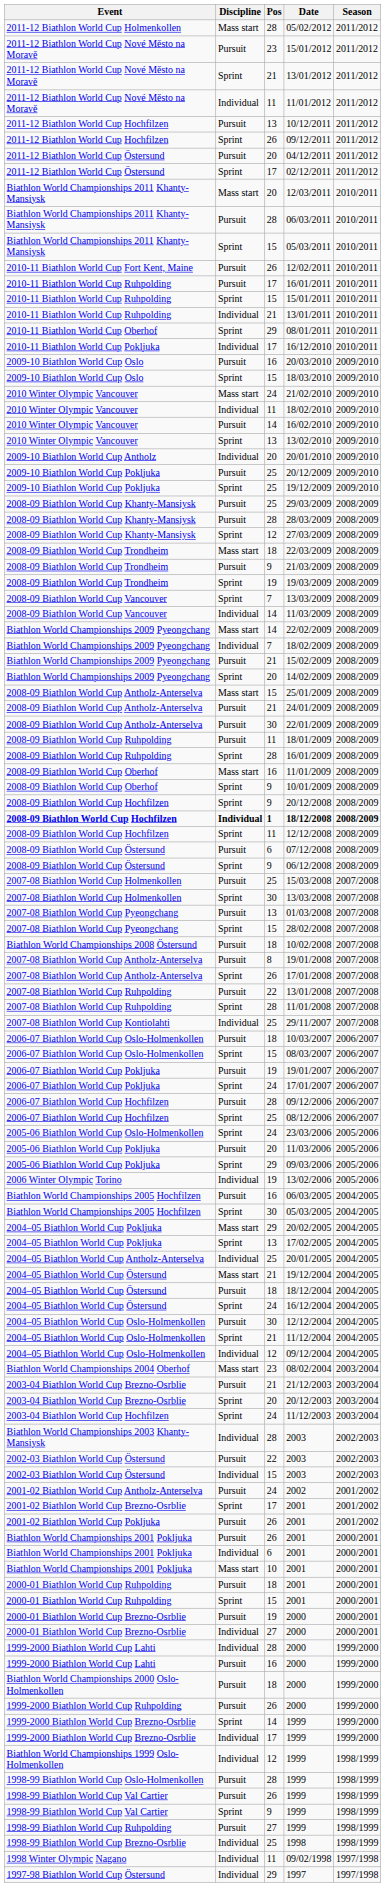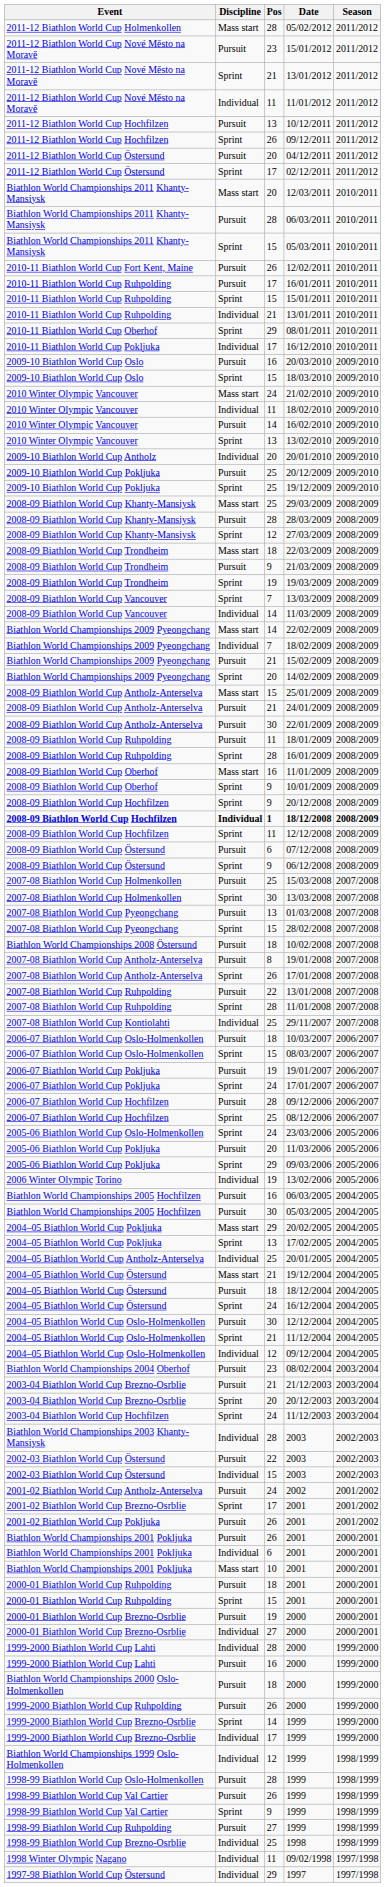 <table class="wikitable sortable">
 <tr>
 <th>Event</th>
 <th>Discipline</th>
 <th>Pos</th>
 <th>Date</th>
 <th>Season</th>
 </tr>
 <tr>
 <td><a href='#'>2011-12 Biathlon World Cup</a> <a href='#'>Holmenkollen</a></td>
 <td>Mass start</td>
 <td>28</td>
 <td>05/02/2012</td>
 <td>2011/2012</td>
 </tr>
 <tr>
 <td><a href='#'>2011-12 Biathlon World Cup</a> <a href='#'>Nové Město na Moravě</a></td>
 <td>Pursuit</td>
 <td>23</td>
 <td>15/01/2012</td>
 <td>2011/2012</td>
 </tr>
 <tr>
 <td><a href='#'>2011-12 Biathlon World Cup</a> <a href='#'>Nové Město na Moravě</a></td>
 <td>Sprint</td>
 <td>21</td>
 <td>13/01/2012</td>
 <td>2011/2012</td>
 </tr>
 <tr>
 <td><a href='#'>2011-12 Biathlon World Cup</a> <a href='#'>Nové Město na Moravě</a></td>
 <td>Individual</td>
 <td>11</td>
 <td>11/01/2012</td>
 <td>2011/2012</td>
 </tr>
 <tr>
 <td><a href='#'>2011-12 Biathlon World Cup</a> <a href='#'>Hochfilzen</a></td>
 <td>Pursuit</td>
 <td>13</td>
 <td>10/12/2011</td>
 <td>2011/2012</td>
 </tr>
 <tr>
 <td><a href='#'>2011-12 Biathlon World Cup</a> <a href='#'>Hochfilzen</a></td>
 <td>Sprint</td>
 <td>26</td>
 <td>09/12/2011</td>
 <td>2011/2012</td>
 </tr>
 <tr>
 <td><a href='#'>2011-12 Biathlon World Cup</a> <a href='#'>Östersund</a></td>
 <td>Pursuit</td>
 <td>20</td>
 <td>04/12/2011</td>
 <td>2011/2012</td>
 </tr>
 <tr>
 <td><a href='#'>2011-12 Biathlon World Cup</a> <a href='#'>Östersund</a></td>
 <td>Sprint</td>
 <td>17</td>
 <td>02/12/2011</td>
 <td>2011/2012</td>
 </tr>
 <tr>
 <td><a href='#'>Biathlon World Championships 2011</a> <a href='#'>Khanty-Mansiysk</a></td>
 <td>Mass start</td>
 <td>20</td>
 <td>12/03/2011</td>
 <td>2010/2011</td>
 </tr>
 <tr>
 <td><a href='#'>Biathlon World Championships 2011</a> <a href='#'>Khanty-Mansiysk</a></td>
 <td>Pursuit</td>
 <td>28</td>
 <td>06/03/2011</td>
 <td>2010/2011</td>
 </tr>
 <tr>
 <td><a href='#'>Biathlon World Championships 2011</a> <a href='#'>Khanty-Mansiysk</a></td>
 <td>Sprint</td>
 <td>15</td>
 <td>05/03/2011</td>
 <td>2010/2011</td>
 </tr>
 <tr>
 <td><a href='#'>2010-11 Biathlon World Cup</a> <a href='#'>Fort Kent, Maine</a></td>
 <td>Pursuit</td>
 <td>26</td>
 <td>12/02/2011</td>
 <td>2010/2011</td>
 </tr>
 <tr>
 <td><a href='#'>2010-11 Biathlon World Cup</a> <a href='#'>Ruhpolding</a></td>
 <td>Pursuit</td>
 <td>17</td>
 <td>16/01/2011</td>
 <td>2010/2011</td>
 </tr>
 <tr>
 <td><a href='#'>2010-11 Biathlon World Cup</a> <a href='#'>Ruhpolding</a></td>
 <td>Sprint</td>
 <td>15</td>
 <td>15/01/2011</td>
 <td>2010/2011</td>
 </tr>
 <tr>
 <td><a href='#'>2010-11 Biathlon World Cup</a> <a href='#'>Ruhpolding</a></td>
 <td>Individual</td>
 <td>21</td>
 <td>13/01/2011</td>
 <td>2010/2011</td>
 </tr>
 <tr>
 <td><a href='#'>2010-11 Biathlon World Cup</a> <a href='#'>Oberhof</a></td>
 <td>Sprint</td>
 <td>29</td>
 <td>08/01/2011</td>
 <td>2010/2011</td>
 </tr>
 <tr>
 <td><a href='#'>2010-11 Biathlon World Cup</a> <a href='#'>Pokljuka</a></td>
 <td>Individual</td>
 <td>17</td>
 <td>16/12/2010</td>
 <td>2010/2011</td>
 </tr>
 <tr>
 <td><a href='#'>2009-10 Biathlon World Cup</a> <a href='#'>Oslo</a></td>
 <td>Pursuit</td>
 <td>16</td>
 <td>20/03/2010</td>
 <td>2009/2010</td>
 </tr>
 <tr>
 <td><a href='#'>2009-10 Biathlon World Cup</a> <a href='#'>Oslo</a></td>
 <td>Sprint</td>
 <td>15</td>
 <td>18/03/2010</td>
 <td>2009/2010</td>
 </tr>
 <tr>
 <td><a href='#'>2010 Winter Olympic</a> <a href='#'>Vancouver</a></td>
 <td>Mass start</td>
 <td>24</td>
 <td>21/02/2010</td>
 <td>2009/2010</td>
 </tr>
 <tr>
 <td><a href='#'>2010 Winter Olympic</a> <a href='#'>Vancouver</a></td>
 <td>Individual</td>
 <td>11</td>
 <td>18/02/2010</td>
 <td>2009/2010</td>
 </tr>
 <tr>
 <td><a href='#'>2010 Winter Olympic</a> <a href='#'>Vancouver</a></td>
 <td>Pursuit</td>
 <td>14</td>
 <td>16/02/2010</td>
 <td>2009/2010</td>
 </tr>
 <tr>
 <td><a href='#'>2010 Winter Olympic</a> <a href='#'>Vancouver</a></td>
 <td>Sprint</td>
 <td>13</td>
 <td>13/02/2010</td>
 <td>2009/2010</td>
 </tr>
 <tr>
 <td><a href='#'>2009-10 Biathlon World Cup</a> <a href='#'>Antholz</a></td>
 <td>Individual</td>
 <td>20</td>
 <td>20/01/2010</td>
 <td>2009/2010</td>
 </tr>
 <tr>
 <td><a href='#'>2009-10 Biathlon World Cup</a> <a href='#'>Pokljuka</a></td>
 <td>Pursuit</td>
 <td>25</td>
 <td>20/12/2009</td>
 <td>2009/2010</td>
 </tr>
 <tr>
 <td><a href='#'>2009-10 Biathlon World Cup</a> <a href='#'>Pokljuka</a></td>
 <td>Sprint</td>
 <td>25</td>
 <td>19/12/2009</td>
 <td>2009/2010</td>
 </tr>
 <tr>
 <td><a href='#'>2008-09 Biathlon World Cup</a> <a href='#'>Khanty-Mansiysk</a></td>
-<td>Pursuit</td>
+<td>Mass start</td>
 <td>25</td>
 <td>29/03/2009</td>
 <td>2008/2009</td>
 </tr>
 <tr>
 <td><a href='#'>2008-09 Biathlon World Cup</a> <a href='#'>Khanty-Mansiysk</a></td>
 <td>Pursuit</td>
 <td>28</td>
 <td>28/03/2009</td>
 <td>2008/2009</td>
 </tr>
 <tr>
 <td><a href='#'>2008-09 Biathlon World Cup</a> <a href='#'>Khanty-Mansiysk</a></td>
 <td>Sprint</td>
 <td>12</td>
 <td>27/03/2009</td>
 <td>2008/2009</td>
 </tr>
 <tr>
 <td><a href='#'>2008-09 Biathlon World Cup</a> <a href='#'>Trondheim</a></td>
 <td>Mass start</td>
 <td>18</td>
 <td>22/03/2009</td>
 <td>2008/2009</td>
 </tr>
 <tr>
 <td><a href='#'>2008-09 Biathlon World Cup</a> <a href='#'>Trondheim</a></td>
 <td>Pursuit</td>
 <td>9</td>
 <td>21/03/2009</td>
 <td>2008/2009</td>
 </tr>
 <tr>
 <td><a href='#'>2008-09 Biathlon World Cup</a> <a href='#'>Trondheim</a></td>
 <td>Sprint</td>
 <td>19</td>
 <td>19/03/2009</td>
 <td>2008/2009</td>
 </tr>
 <tr>
 <td><a href='#'>2008-09 Biathlon World Cup</a> <a href='#'>Vancouver</a></td>
 <td>Sprint</td>
 <td>7</td>
 <td>13/03/2009</td>
 <td>2008/2009</td>
 </tr>
 <tr>
 <td><a href='#'>2008-09 Biathlon World Cup</a> <a href='#'>Vancouver</a></td>
 <td>Individual</td>
 <td>14</td>
 <td>11/03/2009</td>
 <td>2008/2009</td>
 </tr>
 <tr>
 <td><a href='#'>Biathlon World Championships 2009</a> <a href='#'>Pyeongchang</a></td>
 <td>Mass start</td>
 <td>14</td>
 <td>22/02/2009</td>
 <td>2008/2009</td>
 </tr>
 <tr>
 <td><a href='#'>Biathlon World Championships 2009</a> <a href='#'>Pyeongchang</a></td>
 <td>Individual</td>
 <td>7</td>
 <td>18/02/2009</td>
 <td>2008/2009</td>
 </tr>
 <tr>
 <td><a href='#'>Biathlon World Championships 2009</a> <a href='#'>Pyeongchang</a></td>
 <td>Pursuit</td>
 <td>21</td>
 <td>15/02/2009</td>
 <td>2008/2009</td>
 </tr>
 <tr>
 <td><a href='#'>Biathlon World Championships 2009</a> <a href='#'>Pyeongchang</a></td>
 <td>Sprint</td>
 <td>20</td>
 <td>14/02/2009</td>
 <td>2008/2009</td>
 </tr>
 <tr>
 <td><a href='#'>2008-09 Biathlon World Cup</a> <a href='#'>Antholz-Anterselva</a></td>
 <td>Mass start</td>
 <td>15</td>
 <td>25/01/2009</td>
 <td>2008/2009</td>
 </tr>
 <tr>
 <td><a href='#'>2008-09 Biathlon World Cup</a> <a href='#'>Antholz-Anterselva</a></td>
 <td>Pursuit</td>
 <td>21</td>
 <td>24/01/2009</td>
 <td>2008/2009</td>
 </tr>
 <tr>
 <td><a href='#'>2008-09 Biathlon World Cup</a> <a href='#'>Antholz-Anterselva</a></td>
 <td>Pursuit</td>
 <td>30</td>
 <td>22/01/2009</td>
 <td>2008/2009</td>
 </tr>
 <tr>
 <td><a href='#'>2008-09 Biathlon World Cup</a> <a href='#'>Ruhpolding</a></td>
 <td>Pursuit</td>
 <td>11</td>
 <td>18/01/2009</td>
 <td>2008/2009</td>
 </tr>
 <tr>
 <td><a href='#'>2008-09 Biathlon World Cup</a> <a href='#'>Ruhpolding</a></td>
 <td>Sprint</td>
 <td>28</td>
 <td>16/01/2009</td>
 <td>2008/2009</td>
 </tr>
 <tr>
 <td><a href='#'>2008-09 Biathlon World Cup</a> <a href='#'>Oberhof</a></td>
 <td>Mass start</td>
 <td>16</td>
 <td>11/01/2009</td>
 <td>2008/2009</td>
 </tr>
 <tr>
 <td><a href='#'>2008-09 Biathlon World Cup</a> <a href='#'>Oberhof</a></td>
 <td>Sprint</td>
 <td>9</td>
 <td>10/01/2009</td>
 <td>2008/2009</td>
 </tr>
 <tr>
 <td><a href='#'>2008-09 Biathlon World Cup</a> <a href='#'>Hochfilzen</a></td>
 <td>Sprint</td>
 <td>9</td>
 <td>20/12/2008</td>
 <td>2008/2009</td>
 </tr>
 <tr>
 <td><strong><a href='#'>2008-09 Biathlon World Cup</a> <a href='#'>Hochfilzen</a></strong></td>
 <td><strong>Individual</strong></td>
 <td><strong>1</strong></td>
 <td><strong>18/12/2008</strong></td>
 <td><strong>2008/2009</strong></td>
 </tr>
 <tr>
 <td><a href='#'>2008-09 Biathlon World Cup</a> <a href='#'>Hochfilzen</a></td>
 <td>Sprint</td>
 <td>11</td>
 <td>12/12/2008</td>
 <td>2008/2009</td>
 </tr>
 <tr>
 <td><a href='#'>2008-09 Biathlon World Cup</a> <a href='#'>Östersund</a></td>
 <td>Pursuit</td>
 <td>6</td>
 <td>07/12/2008</td>
 <td>2008/2009</td>
 </tr>
 <tr>
 <td><a href='#'>2008-09 Biathlon World Cup</a> <a href='#'>Östersund</a></td>
 <td>Sprint</td>
 <td>9</td>
 <td>06/12/2008</td>
 <td>2008/2009</td>
 </tr>
 <tr>
 <td><a href='#'>2007-08 Biathlon World Cup</a> <a href='#'>Holmenkollen</a></td>
 <td>Pursuit</td>
 <td>25</td>
 <td>15/03/2008</td>
 <td>2007/2008</td>
 </tr>
 <tr>
 <td><a href='#'>2007-08 Biathlon World Cup</a> <a href='#'>Holmenkollen</a></td>
 <td>Sprint</td>
 <td>30</td>
 <td>13/03/2008</td>
 <td>2007/2008</td>
 </tr>
 <tr>
 <td><a href='#'>2007-08 Biathlon World Cup</a> <a href='#'>Pyeongchang</a></td>
 <td>Pursuit</td>
 <td>13</td>
 <td>01/03/2008</td>
 <td>2007/2008</td>
 </tr>
 <tr>
 <td><a href='#'>2007-08 Biathlon World Cup</a> <a href='#'>Pyeongchang</a></td>
 <td>Sprint</td>
 <td>15</td>
 <td>28/02/2008</td>
 <td>2007/2008</td>
 </tr>
 <tr>
 <td><a href='#'>Biathlon World Championships 2008</a> <a href='#'>Östersund</a></td>
 <td>Pursuit</td>
 <td>18</td>
 <td>10/02/2008</td>
 <td>2007/2008</td>
 </tr>
 <tr>
 <td><a href='#'>2007-08 Biathlon World Cup</a> <a href='#'>Antholz-Anterselva</a></td>
 <td>Pursuit</td>
 <td>8</td>
 <td>19/01/2008</td>
 <td>2007/2008</td>
 </tr>
 <tr>
 <td><a href='#'>2007-08 Biathlon World Cup</a> <a href='#'>Antholz-Anterselva</a></td>
 <td>Sprint</td>
 <td>26</td>
 <td>17/01/2008</td>
 <td>2007/2008</td>
 </tr>
 <tr>
 <td><a href='#'>2007-08 Biathlon World Cup</a> <a href='#'>Ruhpolding</a></td>
 <td>Pursuit</td>
 <td>22</td>
 <td>13/01/2008</td>
 <td>2007/2008</td>
 </tr>
 <tr>
 <td><a href='#'>2007-08 Biathlon World Cup</a> <a href='#'>Ruhpolding</a></td>
 <td>Sprint</td>
 <td>28</td>
 <td>11/01/2008</td>
 <td>2007/2008</td>
 </tr>
 <tr>
 <td><a href='#'>2007-08 Biathlon World Cup</a> <a href='#'>Kontiolahti</a></td>
 <td>Individual</td>
 <td>25</td>
 <td>29/11/2007</td>
 <td>2007/2008</td>
 </tr>
 <tr>
 <td><a href='#'>2006-07 Biathlon World Cup</a> <a href='#'>Oslo-Holmenkollen</a></td>
 <td>Pursuit</td>
 <td>18</td>
 <td>10/03/2007</td>
 <td>2006/2007</td>
 </tr>
 <tr>
 <td><a href='#'>2006-07 Biathlon World Cup</a> <a href='#'>Oslo-Holmenkollen</a></td>
 <td>Sprint</td>
 <td>15</td>
 <td>08/03/2007</td>
 <td>2006/2007</td>
 </tr>
 <tr>
 <td><a href='#'>2006-07 Biathlon World Cup</a> <a href='#'>Pokljuka</a></td>
 <td>Pursuit</td>
 <td>19</td>
 <td>19/01/2007</td>
 <td>2006/2007</td>
 </tr>
 <tr>
 <td><a href='#'>2006-07 Biathlon World Cup</a> <a href='#'>Pokljuka</a></td>
 <td>Sprint</td>
 <td>24</td>
 <td>17/01/2007</td>
 <td>2006/2007</td>
 </tr>
 <tr>
 <td><a href='#'>2006-07 Biathlon World Cup</a> <a href='#'>Hochfilzen</a></td>
 <td>Pursuit</td>
 <td>28</td>
 <td>09/12/2006</td>
 <td>2006/2007</td>
 </tr>
 <tr>
 <td><a href='#'>2006-07 Biathlon World Cup</a> <a href='#'>Hochfilzen</a></td>
 <td>Sprint</td>
 <td>25</td>
 <td>08/12/2006</td>
 <td>2006/2007</td>
 </tr>
 <tr>
 <td><a href='#'>2005-06 Biathlon World Cup</a> <a href='#'>Oslo-Holmenkollen</a></td>
 <td>Sprint</td>
 <td>24</td>
 <td>23/03/2006</td>
 <td>2005/2006</td>
 </tr>
 <tr>
 <td><a href='#'>2005-06 Biathlon World Cup</a> <a href='#'>Pokljuka</a></td>
 <td>Pursuit</td>
 <td>20</td>
 <td>11/03/2006</td>
 <td>2005/2006</td>
 </tr>
 <tr>
 <td><a href='#'>2005-06 Biathlon World Cup</a> <a href='#'>Pokljuka</a></td>
 <td>Sprint</td>
 <td>29</td>
 <td>09/03/2006</td>
 <td>2005/2006</td>
 </tr>
 <tr>
 <td><a href='#'>2006 Winter Olympic</a> <a href='#'>Torino</a></td>
 <td>Individual</td>
 <td>19</td>
 <td>13/02/2006</td>
 <td>2005/2006</td>
 </tr>
 <tr>
 <td><a href='#'>Biathlon World Championships 2005</a> <a href='#'>Hochfilzen</a></td>
 <td>Pursuit</td>
 <td>16</td>
 <td>06/03/2005</td>
 <td>2004/2005</td>
 </tr>
 <tr>
 <td><a href='#'>Biathlon World Championships 2005</a> <a href='#'>Hochfilzen</a></td>
-<td>Sprint</td>
+<td>Pursuit</td>
 <td>30</td>
 <td>05/03/2005</td>
 <td>2004/2005</td>
 </tr>
 <tr>
 <td><a href='#'>2004–05 Biathlon World Cup</a> <a href='#'>Pokljuka</a></td>
 <td>Mass start</td>
 <td>29</td>
 <td>20/02/2005</td>
 <td>2004/2005</td>
 </tr>
 <tr>
 <td><a href='#'>2004–05 Biathlon World Cup</a> <a href='#'>Pokljuka</a></td>
 <td>Sprint</td>
 <td>13</td>
 <td>17/02/2005</td>
 <td>2004/2005</td>
 </tr>
 <tr>
 <td><a href='#'>2004–05 Biathlon World Cup</a> <a href='#'>Antholz-Anterselva</a></td>
 <td>Individual</td>
 <td>25</td>
 <td>20/01/2005</td>
 <td>2004/2005</td>
 </tr>
 <tr>
 <td><a href='#'>2004–05 Biathlon World Cup</a> <a href='#'>Östersund</a></td>
 <td>Mass start</td>
 <td>21</td>
 <td>19/12/2004</td>
 <td>2004/2005</td>
 </tr>
 <tr>
 <td><a href='#'>2004–05 Biathlon World Cup</a> <a href='#'>Östersund</a></td>
 <td>Pursuit</td>
 <td>18</td>
 <td>18/12/2004</td>
 <td>2004/2005</td>
 </tr>
 <tr>
 <td><a href='#'>2004–05 Biathlon World Cup</a> <a href='#'>Östersund</a></td>
 <td>Sprint</td>
 <td>24</td>
 <td>16/12/2004</td>
 <td>2004/2005</td>
 </tr>
 <tr>
 <td><a href='#'>2004–05 Biathlon World Cup</a> <a href='#'>Oslo-Holmenkollen</a></td>
 <td>Pursuit</td>
 <td>30</td>
 <td>12/12/2004</td>
 <td>2004/2005</td>
 </tr>
 <tr>
 <td><a href='#'>2004–05 Biathlon World Cup</a> <a href='#'>Oslo-Holmenkollen</a></td>
 <td>Sprint</td>
 <td>21</td>
 <td>11/12/2004</td>
 <td>2004/2005</td>
 </tr>
 <tr>
 <td><a href='#'>2004–05 Biathlon World Cup</a> <a href='#'>Oslo-Holmenkollen</a></td>
 <td>Individual</td>
 <td>12</td>
 <td>09/12/2004</td>
 <td>2004/2005</td>
 </tr>
 <tr>
 <td><a href='#'>Biathlon World Championships 2004</a> <a href='#'>Oberhof</a></td>
-<td>Mass start</td>
+<td>Pursuit</td>
 <td>23</td>
 <td>08/02/2004</td>
 <td>2003/2004</td>
 </tr>
 <tr>
 <td><a href='#'>2003-04 Biathlon World Cup</a> <a href='#'>Brezno-Osrblie</a></td>
 <td>Pursuit</td>
 <td>21</td>
 <td>21/12/2003</td>
 <td>2003/2004</td>
 </tr>
 <tr>
 <td><a href='#'>2003-04 Biathlon World Cup</a> <a href='#'>Brezno-Osrblie</a></td>
 <td>Sprint</td>
 <td>20</td>
 <td>20/12/2003</td>
 <td>2003/2004</td>
 </tr>
 <tr>
 <td><a href='#'>2003-04 Biathlon World Cup</a> <a href='#'>Hochfilzen</a></td>
 <td>Sprint</td>
 <td>24</td>
 <td>11/12/2003</td>
 <td>2003/2004</td>
 </tr>
 <tr>
 <td><a href='#'>Biathlon World Championships 2003</a> <a href='#'>Khanty-Mansiysk</a></td>
 <td>Individual</td>
 <td>28</td>
 <td>2003</td>
 <td>2002/2003</td>
 </tr>
 <tr>
 <td><a href='#'>2002-03 Biathlon World Cup</a> <a href='#'>Östersund</a></td>
 <td>Pursuit</td>
 <td>22</td>
 <td>2003</td>
 <td>2002/2003</td>
 </tr>
 <tr>
 <td><a href='#'>2002-03 Biathlon World Cup</a> <a href='#'>Östersund</a></td>
 <td>Individual</td>
 <td>15</td>
 <td>2003</td>
 <td>2002/2003</td>
 </tr>
 <tr>
 <td><a href='#'>2001-02 Biathlon World Cup</a> <a href='#'>Antholz-Anterselva</a></td>
 <td>Pursuit</td>
 <td>24</td>
 <td>2002</td>
 <td>2001/2002</td>
 </tr>
 <tr>
 <td><a href='#'>2001-02 Biathlon World Cup</a> <a href='#'>Brezno-Osrblie</a></td>
 <td>Sprint</td>
 <td>17</td>
 <td>2001</td>
 <td>2001/2002</td>
 </tr>
 <tr>
 <td><a href='#'>2001-02 Biathlon World Cup</a> <a href='#'>Pokljuka</a></td>
 <td>Pursuit</td>
 <td>26</td>
 <td>2001</td>
 <td>2001/2002</td>
 </tr>
 <tr>
 <td><a href='#'>Biathlon World Championships 2001</a> <a href='#'>Pokljuka</a></td>
 <td>Pursuit</td>
 <td>26</td>
 <td>2001</td>
 <td>2000/2001</td>
 </tr>
 <tr>
 <td><a href='#'>Biathlon World Championships 2001</a> <a href='#'>Pokljuka</a></td>
 <td>Individual</td>
 <td>6</td>
 <td>2001</td>
 <td>2000/2001</td>
 </tr>
 <tr>
 <td><a href='#'>Biathlon World Championships 2001</a> <a href='#'>Pokljuka</a></td>
 <td>Mass start</td>
 <td>10</td>
 <td>2001</td>
 <td>2000/2001</td>
 </tr>
 <tr>
 <td><a href='#'>2000-01 Biathlon World Cup</a> <a href='#'>Ruhpolding</a></td>
 <td>Pursuit</td>
 <td>18</td>
 <td>2001</td>
 <td>2000/2001</td>
 </tr>
 <tr>
 <td><a href='#'>2000-01 Biathlon World Cup</a> <a href='#'>Ruhpolding</a></td>
 <td>Sprint</td>
 <td>15</td>
 <td>2001</td>
 <td>2000/2001</td>
 </tr>
 <tr>
 <td><a href='#'>2000-01 Biathlon World Cup</a> <a href='#'>Brezno-Osrblie</a></td>
 <td>Pursuit</td>
 <td>19</td>
 <td>2000</td>
 <td>2000/2001</td>
 </tr>
 <tr>
 <td><a href='#'>2000-01 Biathlon World Cup</a> <a href='#'>Brezno-Osrblie</a></td>
 <td>Individual</td>
 <td>27</td>
 <td>2000</td>
 <td>2000/2001</td>
 </tr>
 <tr>
 <td><a href='#'>1999-2000 Biathlon World Cup</a> <a href='#'>Lahti</a></td>
 <td>Individual</td>
 <td>28</td>
 <td>2000</td>
 <td>1999/2000</td>
 </tr>
 <tr>
 <td><a href='#'>1999-2000 Biathlon World Cup</a> <a href='#'>Lahti</a></td>
 <td>Pursuit</td>
 <td>16</td>
 <td>2000</td>
 <td>1999/2000</td>
 </tr>
 <tr>
 <td><a href='#'>Biathlon World Championships 2000</a> <a href='#'>Oslo-Holmenkollen</a></td>
 <td>Pursuit</td>
 <td>18</td>
 <td>2000</td>
 <td>1999/2000</td>
 </tr>
 <tr>
 <td><a href='#'>1999-2000 Biathlon World Cup</a> <a href='#'>Ruhpolding</a></td>
 <td>Pursuit</td>
 <td>26</td>
 <td>2000</td>
 <td>1999/2000</td>
 </tr>
 <tr>
 <td><a href='#'>1999-2000 Biathlon World Cup</a> <a href='#'>Brezno-Osrblie</a></td>
 <td>Sprint</td>
 <td>14</td>
 <td>1999</td>
 <td>1999/2000</td>
 </tr>
 <tr>
 <td><a href='#'>1999-2000 Biathlon World Cup</a> <a href='#'>Brezno-Osrblie</a></td>
 <td>Individual</td>
 <td>17</td>
 <td>1999</td>
 <td>1999/2000</td>
 </tr>
 <tr>
 <td><a href='#'>Biathlon World Championships 1999</a> <a href='#'>Oslo-Holmenkollen</a></td>
 <td>Individual</td>
 <td>12</td>
 <td>1999</td>
 <td>1998/1999</td>
 </tr>
 <tr>
 <td><a href='#'>1998-99 Biathlon World Cup</a> <a href='#'>Oslo-Holmenkollen</a></td>
 <td>Pursuit</td>
 <td>28</td>
 <td>1999</td>
 <td>1998/1999</td>
 </tr>
 <tr>
 <td><a href='#'>1998-99 Biathlon World Cup</a> <a href='#'>Val Cartier</a></td>
 <td>Pursuit</td>
 <td>26</td>
 <td>1999</td>
 <td>1998/1999</td>
 </tr>
 <tr>
 <td><a href='#'>1998-99 Biathlon World Cup</a> <a href='#'>Val Cartier</a></td>
 <td>Sprint</td>
 <td>9</td>
 <td>1999</td>
 <td>1998/1999</td>
 </tr>
 <tr>
 <td><a href='#'>1998-99 Biathlon World Cup</a> <a href='#'>Ruhpolding</a></td>
 <td>Pursuit</td>
 <td>27</td>
 <td>1999</td>
 <td>1998/1999</td>
 </tr>
 <tr>
 <td><a href='#'>1998-99 Biathlon World Cup</a> <a href='#'>Brezno-Osrblie</a></td>
 <td>Individual</td>
 <td>25</td>
 <td>1998</td>
 <td>1998/1999</td>
 </tr>
 <tr>
 <td><a href='#'>1998 Winter Olympic</a> <a href='#'>Nagano</a></td>
 <td>Individual</td>
 <td>11</td>
 <td>09/02/1998</td>
 <td>1997/1998</td>
 </tr>
 <tr>
 <td><a href='#'>1997-98 Biathlon World Cup</a> <a href='#'>Östersund</a></td>
 <td>Individual</td>
 <td>29</td>
 <td>1997</td>
 <td>1997/1998</td>
 </tr>
 </table>
